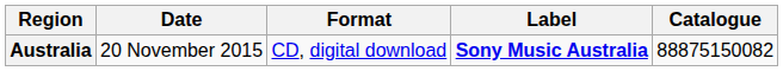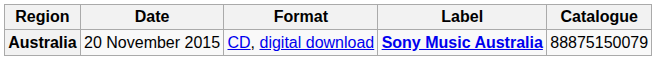 <table class="wikitable plainrowheaders">
 <tr>
 <th scope="col">Region</th>
 <th scope="col">Date</th>
 <th scope="col">Format</th>
 <th scope="col">Label</th>
 <th scope="col">Catalogue</th>
 </tr>
 <tr>
 <th scope="row">Australia</th>
 <td>20 November 2015</td>
 <td><a href='#'>CD</a>, <a href='#'>digital download</a></td>
 <td><strong><a href='#'>Sony Music Australia</a></strong></td>
-<td>88875150082</td>
+<td>88875150079</td>
 </tr>
 <tr>
 </tr>
 </table>
